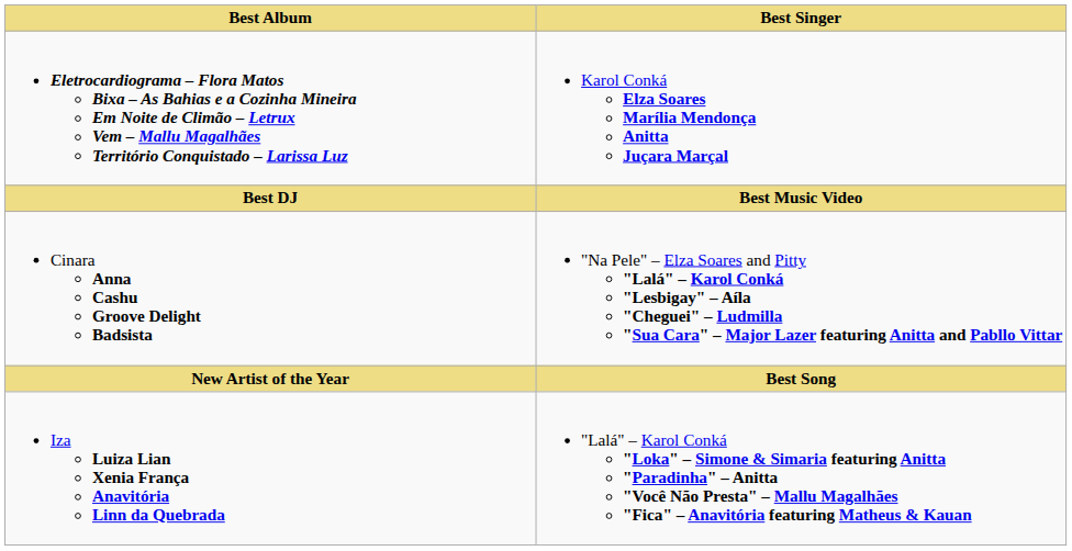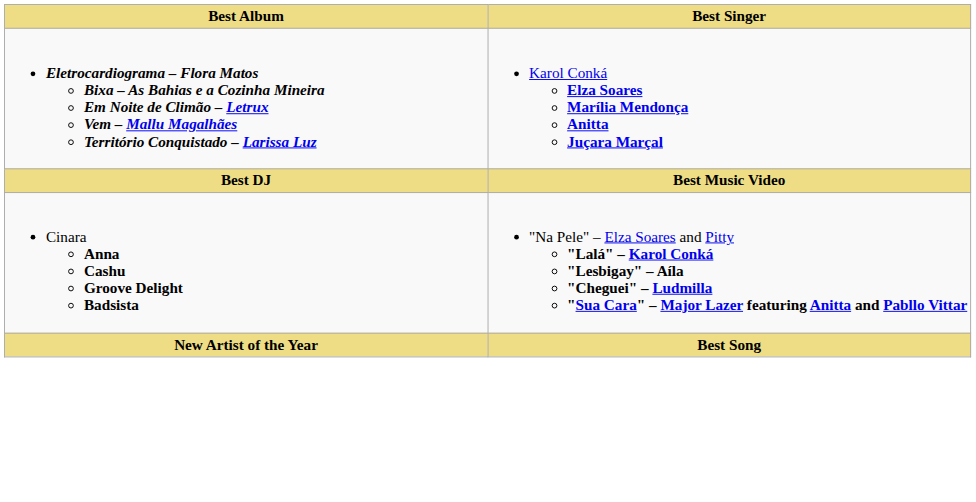 <table class="wikitable" style="width=">
 <tr>
 <th scope="col" style="background:#EEDD85; width:50%">Best Album</th>
 <th scope="col" style="background:#EEDD85; width:50%">Best Singer</th>
 </tr>
 <tr>
 <td style="vertical-align:top"><br><ul><li><strong><em>Eletrocardiograma<em> – Flora Matos<strong><ul><li></em>Bixa<em> – As Bahias e a Cozinha Mineira</li><li></em>Em Noite de Climão<em> – <a href='#'>Letrux</a></li><li></em>Vem<em> – <a href='#'>Mallu Magalhães</a></li><li></em>Território Conquistado<em> – <a href='#'>Larissa Luz</a></li></ul></li></ul></td>
 <td style="vertical-align:top"><br><ul><li></strong><a href='#'>Karol Conká</a><strong><ul><li><a href='#'>Elza Soares</a></li><li><a href='#'>Marília Mendonça</a></li><li><a href='#'>Anitta</a></li><li><a href='#'>Juçara Marçal</a></li></ul></li></ul></td>
 </tr>
 <tr>
 <th scope="col" style="background:#EEDD85; width:50%">Best DJ</th>
 <th scope="col" style="background:#EEDD85; width:50%">Best Music Video</th>
 </tr>
 <tr>
 <td style="vertical-align:top"><br><ul><li></strong>Cinara<strong><ul><li>Anna</li><li>Cashu</li><li>Groove Delight</li><li>Badsista</li></ul></li></ul></td>
 <td style="vertical-align:top"><br><ul><li></strong>"Na Pele" – <a href='#'>Elza Soares</a> and <a href='#'>Pitty</a><strong><ul><li>"Lalá" – <a href='#'>Karol Conká</a></li><li>"Lesbigay" – Aíla</li><li>"Cheguei" – <a href='#'>Ludmilla</a></li><li>"<a href='#'>Sua Cara</a>" – <a href='#'>Major Lazer</a> featuring <a href='#'>Anitta</a> and <a href='#'>Pabllo Vittar</a></li></ul></li></ul></td>
 </tr>
 <tr>
 <th scope="col" style="background:#EEDD85; width:50%">New Artist of the Year</th>
 <th scope="col" style="background:#EEDD85; width:50%">Best Song</th>
 </tr>
-<tr>
-<td style="vertical-align:top"><br><ul><li></strong><a href='#'>Iza</a><strong><ul><li>Luiza Lian</li><li>Xenia França</li><li><a href='#'>Anavitória</a></li><li><a href='#'>Linn da Quebrada</a></li></ul></li></ul></td>
-<td style="vertical-align:top"><br><ul><li></strong>"Lalá" – <a href='#'>Karol Conká</a><strong><ul><li>"<a href='#'>Loka</a>" – <a href='#'>Simone & Simaria</a> featuring <a href='#'>Anitta</a></li><li>"<a href='#'>Paradinha</a>" – Anitta</li><li>"Você Não Presta" – <a href='#'>Mallu Magalhães</a></li><li>"Fica" – <a href='#'>Anavitória</a> featuring <a href='#'>Matheus & Kauan</a></li></ul></li></ul></td>
-</tr>
 </table>
